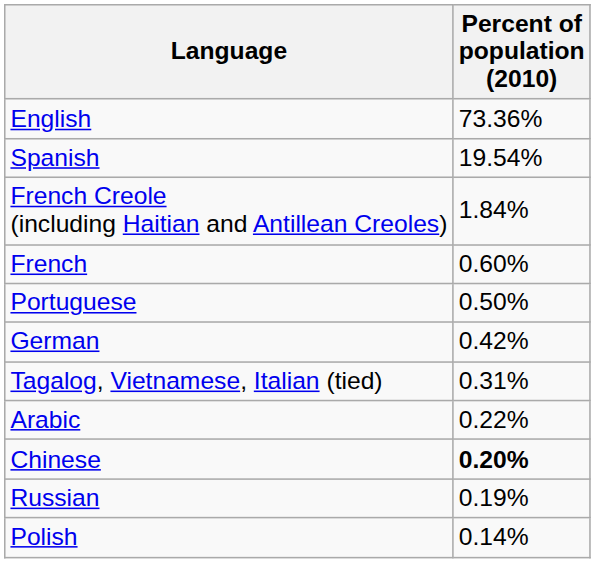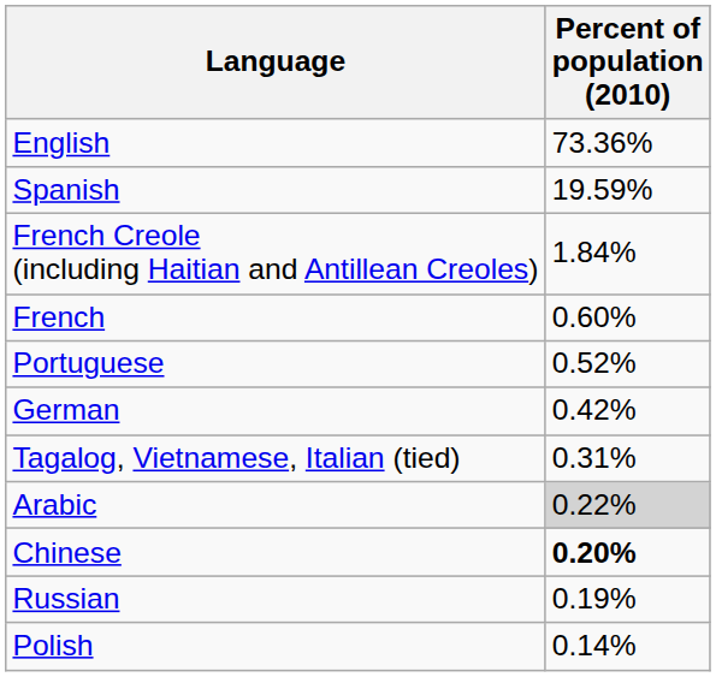 <table class="wikitable sortable">
 <tr>
 <th>Language</th>
 <th>Percent of <br> population <br> (2010)</th>
 </tr>
 <tr>
 <td><a href='#'>English</a></td>
 <td>73.36%</td>
 </tr>
 <tr>
 <td><a href='#'>Spanish</a></td>
-<td>19.54%</td>
+<td>19.59%</td>
 </tr>
 <tr>
 <td><a href='#'>French Creole</a><br>(including <a href='#'>Haitian</a> and <a href='#'>Antillean Creoles</a>)</td>
 <td>1.84%</td>
 </tr>
 <tr>
 <td><a href='#'>French</a></td>
 <td>0.60%</td>
 </tr>
 <tr>
 <td><a href='#'>Portuguese</a></td>
-<td>0.50%</td>
+<td>0.52%</td>
 </tr>
 <tr>
 <td><a href='#'>German</a></td>
 <td>0.42%</td>
 </tr>
 <tr>
 <td><a href='#'>Tagalog</a>, <a href='#'>Vietnamese</a>, <a href='#'>Italian</a> (tied)</td>
 <td>0.31%</td>
 </tr>
 <tr>
 <td><a href='#'>Arabic</a></td>
-<td>0.22%</td>
+<td style="background: lightgrey;">0.22%</td>
 </tr>
 <tr>
 <td><a href='#'>Chinese</a></td>
 <td><strong>0.20%</strong></td>
 </tr>
 <tr>
 <td><a href='#'>Russian</a></td>
 <td>0.19%</td>
 </tr>
 <tr>
 <td><a href='#'>Polish</a></td>
 <td>0.14%</td>
 </tr>
 </table>
